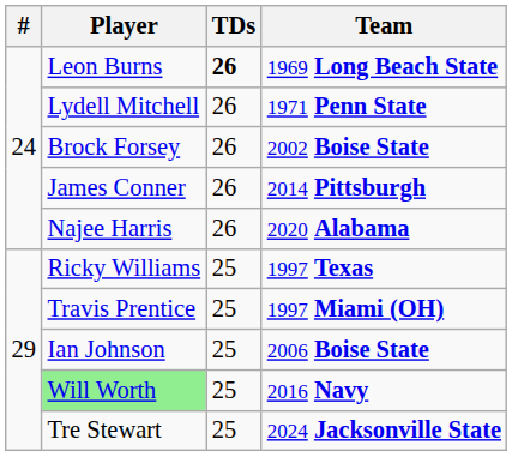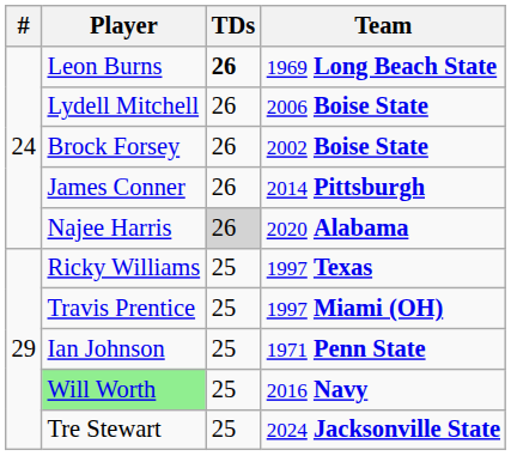 <table class="wikitable" style="font-size:90%; white-space: nowrap;">
 <tr>
 <th>#</th>
 <th>Player</th>
 <th>TDs</th>
 <th>Team</th>
 </tr>
 <tr>
 <td rowspan=5>24</td>
 <td><a href='#'>Leon Burns</a></td>
 <td><strong>26</strong></td>
 <td><small><a href='#'>1969</a></small> <strong><a href='#'>Long Beach State</a></strong></td>
 </tr>
 <tr>
 <td><a href='#'>Lydell Mitchell</a></td>
 <td>26</td>
-<td><small><a href='#'>1971</a></small> <strong><a href='#'>Penn State</a></strong></td>
+<td><small><a href='#'>2006</a></small> <strong><a href='#'>Boise State</a></strong></td>
 </tr>
 <tr>
 <td><a href='#'>Brock Forsey</a></td>
 <td>26</td>
 <td><small><a href='#'>2002</a></small> <strong><a href='#'>Boise State</a></strong></td>
 </tr>
 <tr>
 <td><a href='#'>James Conner</a></td>
 <td>26</td>
 <td><small><a href='#'>2014</a></small> <strong><a href='#'>Pittsburgh</a></strong></td>
 </tr>
 <tr>
 <td><a href='#'>Najee Harris</a></td>
-<td>26</td>
+<td style="background: lightgrey;">26</td>
 <td><small><a href='#'>2020</a></small> <strong><a href='#'>Alabama</a></strong></td>
 </tr>
 <tr>
 <td rowspan=5>29</td>
 <td><a href='#'>Ricky Williams</a></td>
 <td>25</td>
 <td><small><a href='#'>1997</a></small> <strong><a href='#'>Texas</a></strong></td>
 </tr>
 <tr>
 <td><a href='#'>Travis Prentice</a></td>
 <td>25</td>
 <td><small><a href='#'>1997</a></small> <strong><a href='#'>Miami (OH)</a></strong></td>
 </tr>
 <tr>
 <td><a href='#'>Ian Johnson</a></td>
 <td>25</td>
-<td><small><a href='#'>2006</a></small> <strong><a href='#'>Boise State</a></strong></td>
+<td><small><a href='#'>1971</a></small> <strong><a href='#'>Penn State</a></strong></td>
 </tr>
 <tr>
 <td bgcolor=lightgreen><a href='#'>Will Worth</a></td>
 <td>25</td>
 <td><small><a href='#'>2016</a></small> <strong><a href='#'>Navy</a></strong></td>
 </tr>
 <tr>
 <td>Tre Stewart</td>
 <td>25</td>
 <td><small><a href='#'>2024</a></small> <strong><a href='#'>Jacksonville State</a></strong></td>
 </tr>
 </table>
